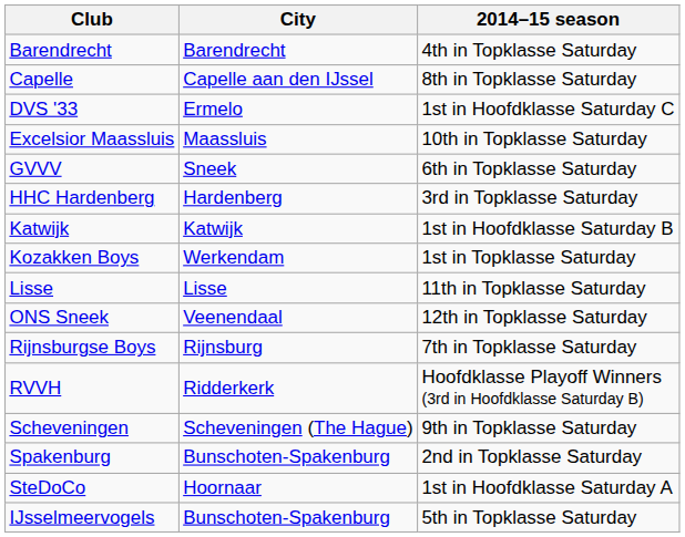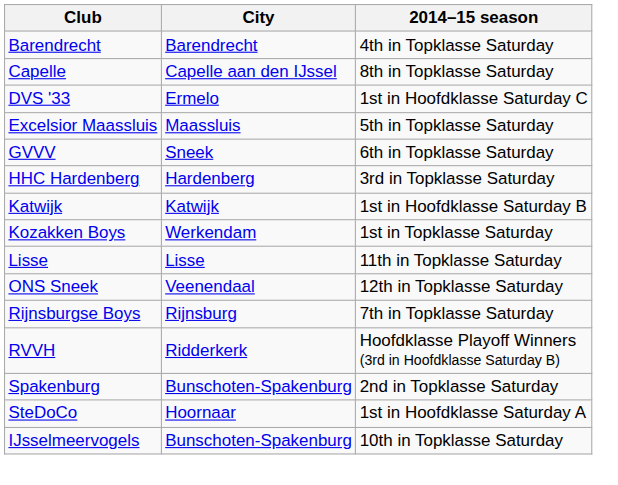 <table class="wikitable">
 <tr>
 <th>Club</th>
 <th>City</th>
 <th>2014–15 season</th>
 </tr>
 <tr>
 <td><a href='#'>Barendrecht</a></td>
 <td><a href='#'>Barendrecht</a></td>
 <td>4th in Topklasse Saturday</td>
 </tr>
 <tr>
 <td><a href='#'>Capelle</a></td>
 <td><a href='#'>Capelle aan den IJssel</a></td>
 <td>8th in Topklasse Saturday</td>
 </tr>
 <tr>
 <td><a href='#'>DVS '33</a></td>
 <td><a href='#'>Ermelo</a></td>
 <td>1st in Hoofdklasse Saturday C</td>
 </tr>
 <tr>
 <td><a href='#'>Excelsior Maassluis</a></td>
 <td><a href='#'>Maassluis</a></td>
-<td>10th in Topklasse Saturday</td>
+<td>5th in Topklasse Saturday</td>
 </tr>
 <tr>
 <td><a href='#'>GVVV</a></td>
 <td><a href='#'>Sneek</a></td>
 <td>6th in Topklasse Saturday</td>
 </tr>
 <tr>
 <td><a href='#'>HHC Hardenberg</a></td>
 <td><a href='#'>Hardenberg</a></td>
 <td>3rd in Topklasse Saturday</td>
 </tr>
 <tr>
 <td><a href='#'>Katwijk</a></td>
 <td><a href='#'>Katwijk</a></td>
 <td>1st in Hoofdklasse Saturday B</td>
 </tr>
 <tr>
 <td><a href='#'>Kozakken Boys</a></td>
 <td><a href='#'>Werkendam</a></td>
 <td>1st in Topklasse Saturday</td>
 </tr>
 <tr>
 <td><a href='#'>Lisse</a></td>
 <td><a href='#'>Lisse</a></td>
 <td>11th in Topklasse Saturday</td>
 </tr>
 <tr>
 <td><a href='#'>ONS Sneek</a></td>
 <td><a href='#'>Veenendaal</a></td>
 <td>12th in Topklasse Saturday</td>
 </tr>
 <tr>
 <td><a href='#'>Rijnsburgse Boys</a></td>
 <td><a href='#'>Rijnsburg</a></td>
 <td>7th in Topklasse Saturday</td>
 </tr>
 <tr>
 <td><a href='#'>RVVH</a></td>
 <td><a href='#'>Ridderkerk</a></td>
 <td>Hoofdklasse Playoff Winners<br><small>(3rd in Hoofdklasse Saturday B)</small></td>
 </tr>
 <tr>
-<td><a href='#'>Scheveningen</a></td>
-<td><a href='#'>Scheveningen</a> (<a href='#'>The Hague</a>)</td>
-<td>9th in Topklasse Saturday</td>
-</tr>
-<tr>
 <td><a href='#'>Spakenburg</a></td>
 <td><a href='#'>Bunschoten-Spakenburg</a></td>
 <td>2nd in Topklasse Saturday</td>
 </tr>
 <tr>
 <td><a href='#'>SteDoCo</a></td>
 <td><a href='#'>Hoornaar</a></td>
 <td>1st in Hoofdklasse Saturday A</td>
 </tr>
 <tr>
 <td><a href='#'>IJsselmeervogels</a></td>
 <td><a href='#'>Bunschoten-Spakenburg</a></td>
-<td>5th in Topklasse Saturday</td>
+<td>10th in Topklasse Saturday</td>
 </tr>
 </table>
